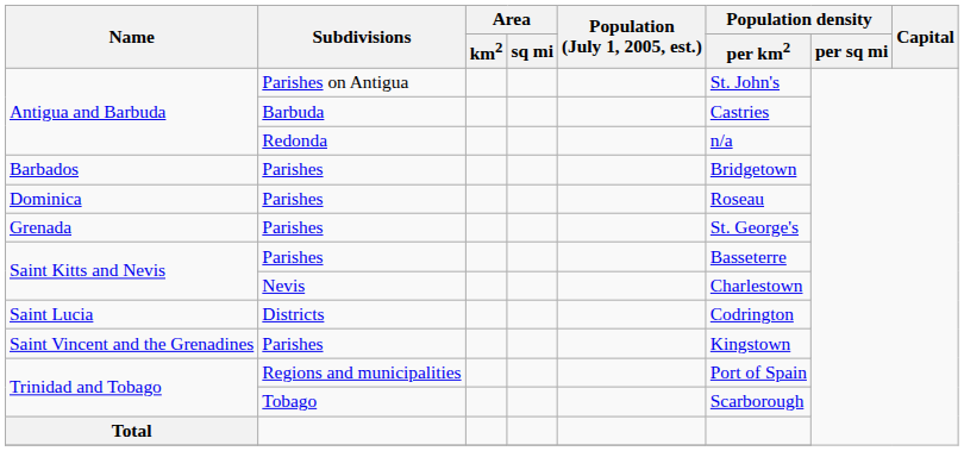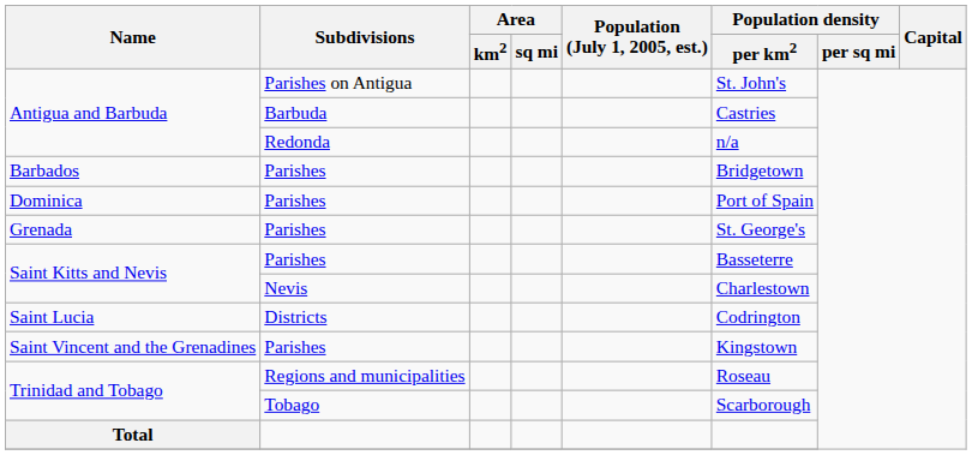 <table class="wikitable sortable">
 <tr style="background:#ececec;">
 <th rowspan=2>Name</th>
 <th rowspan=2 class="unsortable">Subdivisions</th>
 <th colspan=2>Area</th>
 <th rowspan=2>Population<br>(July 1, 2005, est.)</th>
 <th colspan=2>Population density</th>
 <th rowspan=2 class="unsortable">Capital</th>
 </tr>
 <tr>
 <th>km<sup>2</sup></th>
 <th>sq mi</th>
 <th>per km<sup>2</sup></th>
 <th>per sq mi</th>
 </tr>
 <tr>
 <td rowspan="3"><a href='#'>Antigua and Barbuda</a></td>
 <td><a href='#'>Parishes</a> on Antigua</td>
 <td></td>
 <td style="text-align:right;"></td>
 <td></td>
 <td><a href='#'>St. John's</a></td>
 </tr>
 <tr>
 <td><a href='#'>Barbuda</a></td>
 <td></td>
 <td style="text-align:right;"></td>
 <td></td>
 <td><a href='#'>Castries</a></td>
 </tr>
 <tr>
 <td><a href='#'>Redonda</a></td>
 <td></td>
 <td style="text-align:right;"></td>
 <td></td>
 <td><a href='#'>n/a</a></td>
 </tr>
 <tr>
 <td><a href='#'>Barbados</a></td>
 <td><a href='#'>Parishes</a></td>
 <td></td>
 <td style="text-align:right;"></td>
 <td></td>
 <td><a href='#'>Bridgetown</a></td>
 </tr>
 <tr>
 <td><a href='#'>Dominica</a></td>
 <td><a href='#'>Parishes</a></td>
 <td></td>
 <td style="text-align:right;"></td>
 <td></td>
-<td><a href='#'>Roseau</a></td>
+<td><a href='#'>Port of Spain</a></td>
 </tr>
 <tr>
 <td><a href='#'>Grenada</a></td>
 <td><a href='#'>Parishes</a></td>
 <td></td>
 <td style="text-align:right;"></td>
 <td></td>
 <td><a href='#'>St. George's</a></td>
 </tr>
 <tr>
 <td rowspan="2"><a href='#'>Saint Kitts and Nevis</a></td>
 <td><a href='#'>Parishes</a></td>
 <td></td>
 <td style="text-align:right;"></td>
 <td></td>
 <td><a href='#'>Basseterre</a></td>
 </tr>
 <tr>
 <td><a href='#'>Nevis</a></td>
 <td></td>
 <td style="text-align:right;"></td>
 <td></td>
 <td><a href='#'>Charlestown</a></td>
 </tr>
 <tr>
 <td><a href='#'>Saint Lucia</a></td>
 <td><a href='#'>Districts</a></td>
 <td></td>
 <td style="text-align:right;"></td>
 <td></td>
 <td><a href='#'>Codrington</a></td>
 </tr>
 <tr>
 <td><a href='#'>Saint Vincent and the Grenadines</a></td>
 <td><a href='#'>Parishes</a></td>
 <td></td>
 <td style="text-align:right;"></td>
 <td></td>
 <td><a href='#'>Kingstown</a></td>
 </tr>
 <tr>
 <td rowspan="2"><a href='#'>Trinidad and Tobago</a></td>
 <td><a href='#'>Regions and municipalities</a></td>
 <td></td>
 <td style="text-align:right;"></td>
 <td></td>
-<td><a href='#'>Port of Spain</a></td>
+<td><a href='#'>Roseau</a></td>
 </tr>
 <tr>
 <td><a href='#'>Tobago</a></td>
 <td></td>
 <td style="text-align:right;"></td>
 <td></td>
 <td><a href='#'>Scarborough</a></td>
 </tr>
 <tr style=" font-weight:bold; " class="sortbottom">
 <th>Total</th>
 <td></td>
 <td></td>
 <td style="text-align:right;"></td>
 <td></td>
 <td></td>
 </tr>
 <tr>
 </tr>
 </table>
